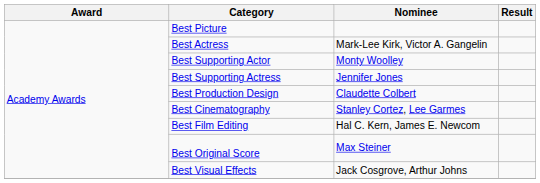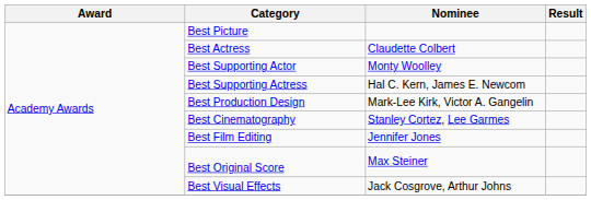 <table class="wikitable">
 <tr>
 <th style="width:250px;">Award</th>
 <th style="width:250px;">Category</th>
 <th style="width:250px;">Nominee</th>
 <th style="width:50px;">Result</th>
 </tr>
 <tr>
 <td rowspan="9"><a href='#'>Academy Awards</a></td>
 <td><a href='#'>Best Picture</a></td>
 <td></td>
 <td></td>
 </tr>
 <tr>
 <td><a href='#'>Best Actress</a></td>
-<td>Mark-Lee Kirk, Victor A. Gangelin</td>
+<td><a href='#'>Claudette Colbert</a></td>
 <td></td>
 </tr>
 <tr>
 <td><a href='#'>Best Supporting Actor</a></td>
 <td><a href='#'>Monty Woolley</a></td>
 <td></td>
 </tr>
 <tr>
 <td><a href='#'>Best Supporting Actress</a></td>
-<td><a href='#'>Jennifer Jones</a></td>
+<td>Hal C. Kern, James E. Newcom</td>
 <td></td>
 </tr>
 <tr>
 <td><a href='#'>Best Production Design</a></td>
-<td><a href='#'>Claudette Colbert</a></td>
+<td>Mark-Lee Kirk, Victor A. Gangelin</td>
 <td></td>
 </tr>
 <tr>
 <td><a href='#'>Best Cinematography</a></td>
 <td><a href='#'>Stanley Cortez</a>, <a href='#'>Lee Garmes</a></td>
 <td></td>
 </tr>
 <tr>
 <td><a href='#'>Best Film Editing</a></td>
-<td>Hal C. Kern, James E. Newcom</td>
+<td><a href='#'>Jennifer Jones</a></td>
 <td></td>
 </tr>
 <tr>
 <td><br><a href='#'>Best Original Score</a></td>
 <td><a href='#'>Max Steiner</a></td>
 <td></td>
 </tr>
 <tr>
 <td><a href='#'>Best Visual Effects</a></td>
 <td>Jack Cosgrove, Arthur Johns</td>
 <td></td>
 </tr>
 <tr>
 </tr>
 </table>
